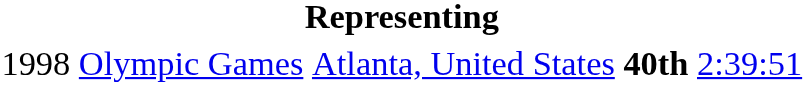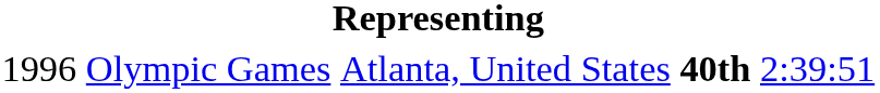 <table>
 <tr>
 <th colspan="5">Representing </th>
 </tr>
 <tr>
-<td>1998</td>
+<td>1996</td>
 <td><a href='#'>Olympic Games</a></td>
 <td><a href='#'>Atlanta, United States</a></td>
 <td><strong>40th</strong></td>
 <td><a href='#'>2:39:51</a></td>
 </tr>
 </table>
